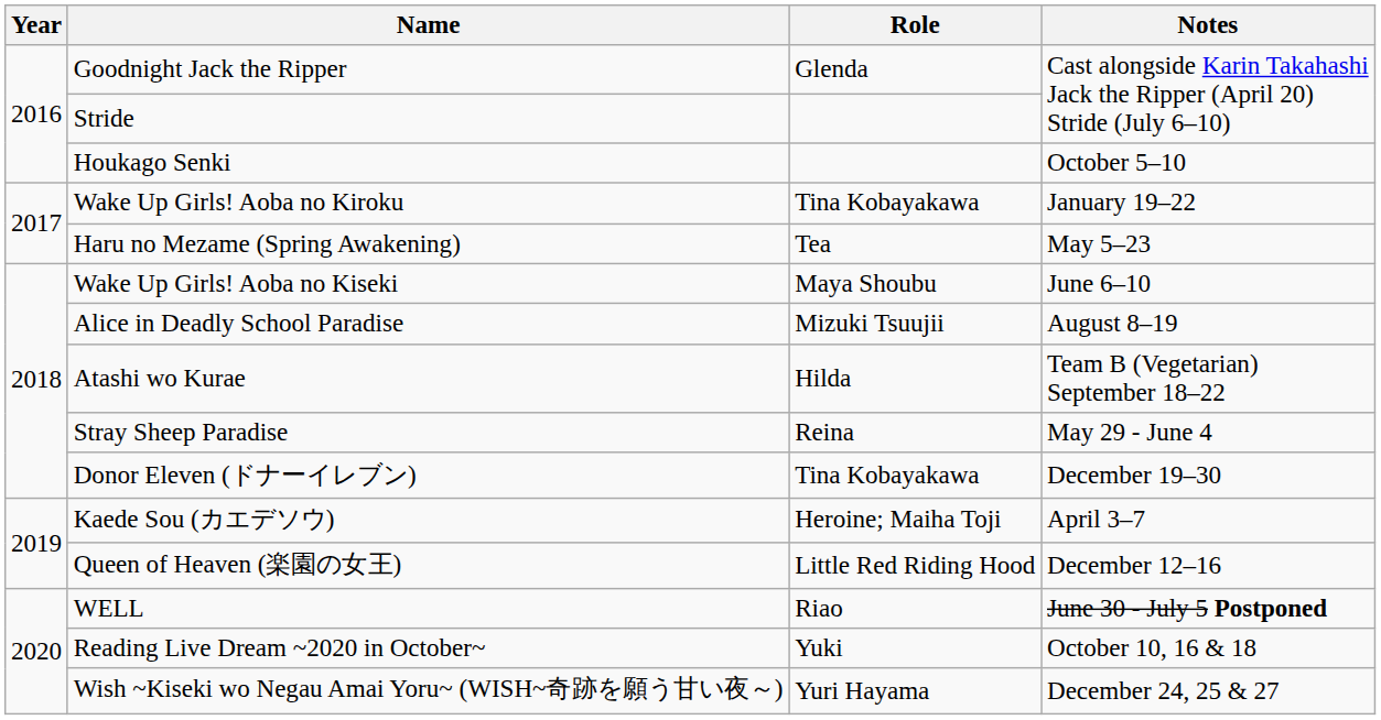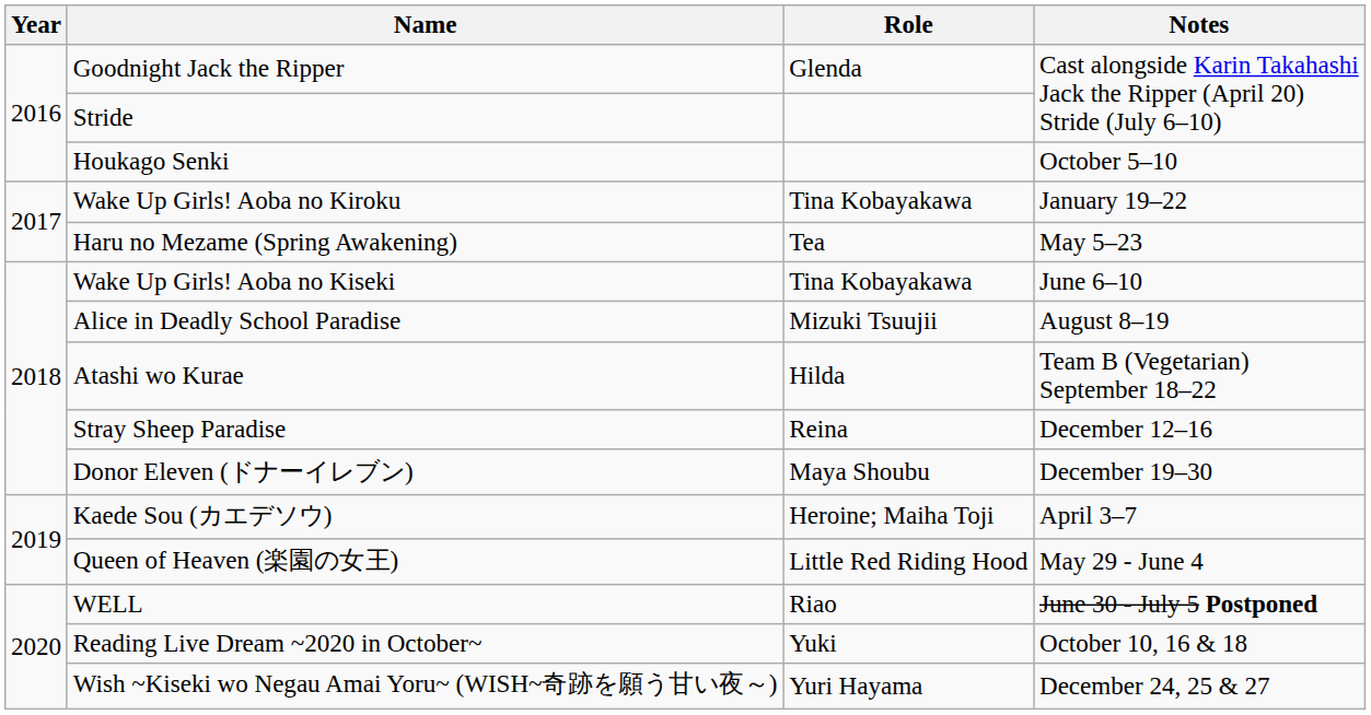 <table class="wikitable">
 <tr>
 <th>Year</th>
 <th>Name</th>
 <th>Role</th>
 <th>Notes</th>
 </tr>
 <tr>
 <td rowspan="3">2016</td>
 <td>Goodnight Jack the Ripper </td>
 <td>Glenda</td>
 <td rowspan="2">Cast alongside <a href='#'>Karin Takahashi</a><br>Jack the Ripper (April 20)<br>Stride (July 6–10)</td>
 </tr>
 <tr>
 <td>Stride</td>
 <td></td>
 </tr>
 <tr>
 <td>Houkago Senki </td>
 <td></td>
 <td>October 5–10</td>
 </tr>
 <tr>
 <td rowspan="2">2017</td>
 <td>Wake Up Girls! Aoba no Kiroku </td>
 <td>Tina Kobayakawa</td>
 <td>January 19–22</td>
 </tr>
 <tr>
 <td>Haru no Mezame (Spring Awakening)</td>
 <td>Tea</td>
 <td>May 5–23</td>
 </tr>
 <tr>
 <td rowspan="5">2018</td>
 <td>Wake Up Girls! Aoba no Kiseki </td>
-<td>Maya Shoubu</td>
+<td>Tina Kobayakawa</td>
 <td>June 6–10</td>
 </tr>
 <tr>
 <td>Alice in Deadly School Paradise </td>
 <td>Mizuki Tsuujii</td>
 <td>August 8–19</td>
 </tr>
 <tr>
 <td>Atashi wo Kurae </td>
 <td>Hilda</td>
 <td>Team B (Vegetarian)<br>September 18–22</td>
 </tr>
 <tr>
 <td>Stray Sheep Paradise</td>
 <td>Reina</td>
-<td>May 29 - June 4</td>
+<td>December 12–16</td>
 </tr>
 <tr>
 <td>Donor Eleven (ドナーイレブン)</td>
-<td>Tina Kobayakawa</td>
+<td>Maya Shoubu</td>
 <td>December 19–30</td>
 </tr>
 <tr>
 <td rowspan="2">2019</td>
 <td>Kaede Sou (カエデソウ)</td>
 <td>Heroine; Maiha Toji</td>
 <td>April 3–7</td>
 </tr>
 <tr>
 <td>Queen of Heaven (楽園の女王)</td>
 <td>Little Red Riding Hood</td>
-<td>December 12–16</td>
+<td>May 29 - June 4</td>
 </tr>
 <tr>
 <td rowspan="3">2020</td>
 <td>WELL</td>
 <td>Riao</td>
 <td><s>June 30 - July 5</s> <strong>Postponed</strong></td>
 </tr>
 <tr>
 <td>Reading Live Dream ~2020 in October~</td>
 <td>Yuki</td>
 <td>October 10, 16 & 18</td>
 </tr>
 <tr>
 <td>Wish ~Kiseki wo Negau Amai Yoru~ (WISH~奇跡を願う甘い夜～)</td>
 <td>Yuri Hayama</td>
 <td>December 24, 25 & 27</td>
 </tr>
 </table>
